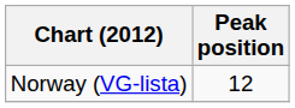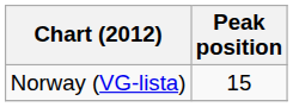 <table class="wikitable sortable">
 <tr>
 <th>Chart (2012)</th>
 <th>Peak<br> position</th>
 </tr>
 <tr>
 <td>Norway (<a href='#'>VG-lista</a>)</td>
-<td align="center">12</td>
+<td align="center">15</td>
 </tr>
 <tr>
 </tr>
 </table>
